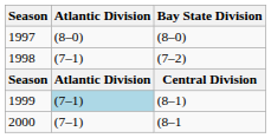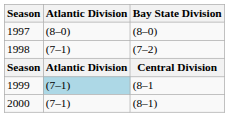 <table class="wikitable">
 <tr>
 <th>Season</th>
 <th>Atlantic Division</th>
 <th>Bay State Division</th>
 </tr>
 <tr>
 <td>1997</td>
 <td><strong></strong> (8–0)</td>
 <td> (8–0)</td>
 </tr>
 <tr>
 <td>1998</td>
 <td><strong></strong> (7–1)</td>
 <td> (7–2)</td>
 </tr>
 <tr>
 <th>Season</th>
 <th>Atlantic Division</th>
 <th>Central Division</th>
 </tr>
 <tr>
 <td>1999</td>
 <td style="background: lightblue;"> (7–1)</td>
-<td><strong></strong> (8–1)</td>
+<td><strong></strong> (8–1</td>
 </tr>
 <tr>
 <td>2000</td>
 <td> (7–1)</td>
-<td><strong></strong> (8–1</td>
+<td><strong></strong> (8–1)</td>
 </tr>
 </table>
